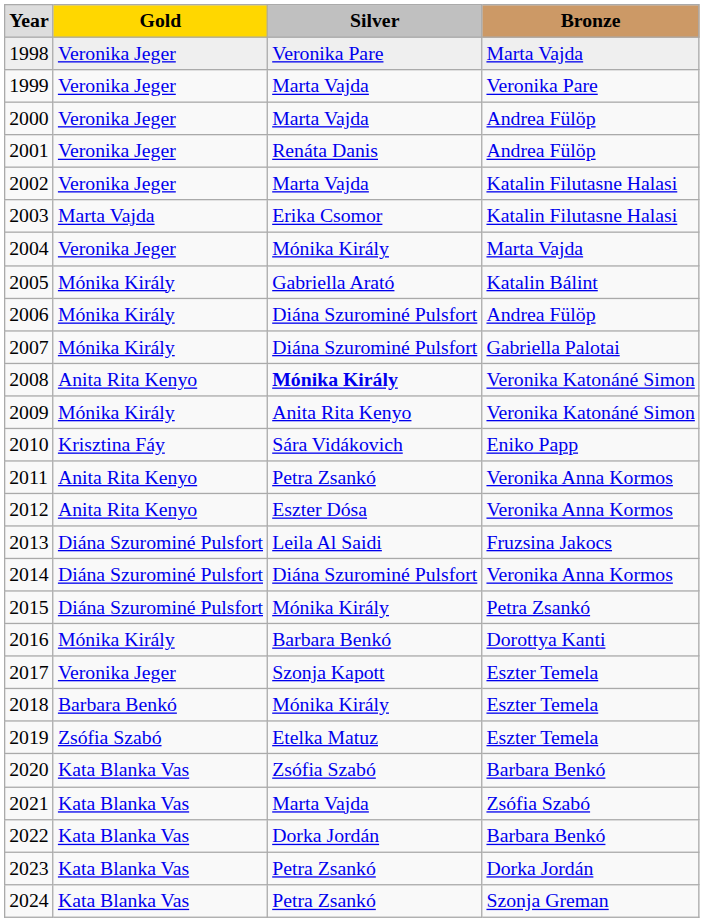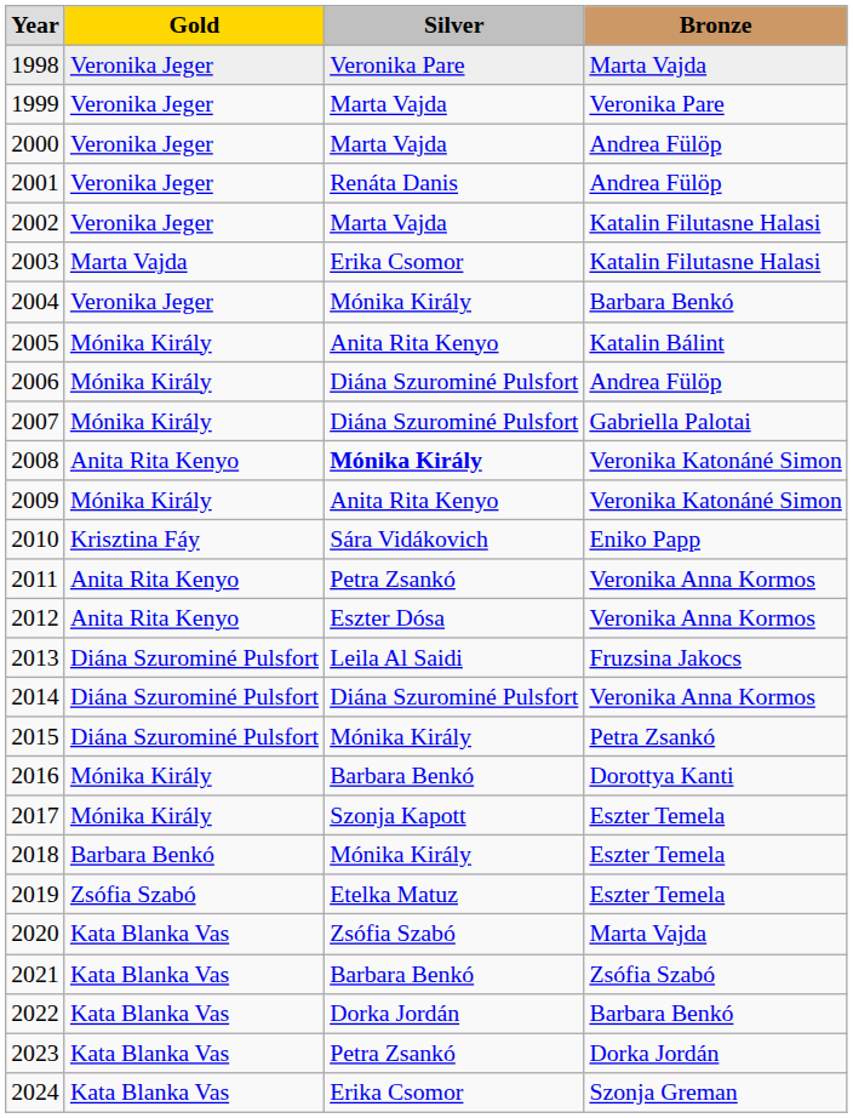 <table class="wikitable sortable" style="font-size:95%">
 <tr style="text-align:center; background:#e4e4e4; font-weight:bold;">
 <td style="background:#ddd; ">Year</td>
 <td style="background:gold; ">Gold</td>
 <td style="background:silver; ">Silver</td>
 <td style="background:#c96; ">Bronze</td>
 </tr>
 <tr style="background:#efefef;">
 <td>1998</td>
 <td><a href='#'>Veronika Jeger</a></td>
 <td><a href='#'>Veronika Pare</a></td>
 <td><a href='#'>Marta Vajda</a></td>
 </tr>
 <tr>
 <td>1999</td>
 <td><a href='#'>Veronika Jeger</a></td>
 <td><a href='#'>Marta Vajda</a></td>
 <td><a href='#'>Veronika Pare</a></td>
 </tr>
 <tr>
 <td>2000</td>
 <td><a href='#'>Veronika Jeger</a></td>
 <td><a href='#'>Marta Vajda</a></td>
 <td><a href='#'>Andrea Fülöp</a></td>
 </tr>
 <tr>
 <td>2001</td>
 <td><a href='#'>Veronika Jeger</a></td>
 <td><a href='#'>Renáta Danis</a></td>
 <td><a href='#'>Andrea Fülöp</a></td>
 </tr>
 <tr>
 <td>2002</td>
 <td><a href='#'>Veronika Jeger</a></td>
 <td><a href='#'>Marta Vajda</a></td>
 <td><a href='#'>Katalin Filutasne Halasi</a></td>
 </tr>
 <tr>
 <td>2003</td>
 <td><a href='#'>Marta Vajda</a></td>
 <td><a href='#'>Erika Csomor</a></td>
 <td><a href='#'>Katalin Filutasne Halasi</a></td>
 </tr>
 <tr>
 <td>2004</td>
 <td><a href='#'>Veronika Jeger</a></td>
 <td><a href='#'>Mónika Király</a></td>
-<td><a href='#'>Marta Vajda</a></td>
+<td><a href='#'>Barbara Benkó</a></td>
 </tr>
 <tr>
 <td>2005</td>
 <td><a href='#'>Mónika Király</a></td>
-<td><a href='#'>Gabriella Arató</a></td>
+<td><a href='#'>Anita Rita Kenyo</a></td>
 <td><a href='#'>Katalin Bálint</a></td>
 </tr>
 <tr>
 <td>2006</td>
 <td><a href='#'>Mónika Király</a></td>
 <td><a href='#'>Diána Szurominé Pulsfort</a></td>
 <td><a href='#'>Andrea Fülöp</a></td>
 </tr>
 <tr>
 <td>2007</td>
 <td><a href='#'>Mónika Király</a></td>
 <td><a href='#'>Diána Szurominé Pulsfort</a></td>
 <td><a href='#'>Gabriella Palotai</a></td>
 </tr>
 <tr>
 <td>2008</td>
 <td><a href='#'>Anita Rita Kenyo</a></td>
 <td><strong><a href='#'>Mónika Király</a></strong></td>
 <td><a href='#'>Veronika Katonáné Simon</a></td>
 </tr>
 <tr>
 <td>2009</td>
 <td><a href='#'>Mónika Király</a></td>
 <td><a href='#'>Anita Rita Kenyo</a></td>
 <td><a href='#'>Veronika Katonáné Simon</a></td>
 </tr>
 <tr>
 <td>2010</td>
 <td><a href='#'>Krisztina Fáy</a></td>
 <td><a href='#'>Sára Vidákovich</a></td>
 <td><a href='#'>Eniko Papp</a></td>
 </tr>
 <tr>
 <td>2011</td>
 <td><a href='#'>Anita Rita Kenyo</a></td>
 <td><a href='#'>Petra Zsankó</a></td>
 <td><a href='#'>Veronika Anna Kormos</a></td>
 </tr>
 <tr>
 <td>2012</td>
 <td><a href='#'>Anita Rita Kenyo</a></td>
 <td><a href='#'>Eszter Dósa</a></td>
 <td><a href='#'>Veronika Anna Kormos</a></td>
 </tr>
 <tr>
 <td>2013</td>
 <td><a href='#'>Diána Szurominé Pulsfort</a></td>
 <td><a href='#'>Leila Al Saidi</a></td>
 <td><a href='#'>Fruzsina Jakocs</a></td>
 </tr>
 <tr>
 <td>2014</td>
 <td><a href='#'>Diána Szurominé Pulsfort</a></td>
 <td><a href='#'>Diána Szurominé Pulsfort</a></td>
 <td><a href='#'>Veronika Anna Kormos</a></td>
 </tr>
 <tr>
 <td>2015</td>
 <td><a href='#'>Diána Szurominé Pulsfort</a></td>
 <td><a href='#'>Mónika Király</a></td>
 <td><a href='#'>Petra Zsankó</a></td>
 </tr>
 <tr>
 <td>2016</td>
 <td><a href='#'>Mónika Király</a></td>
 <td><a href='#'>Barbara Benkó</a></td>
 <td><a href='#'>Dorottya Kanti</a></td>
 </tr>
 <tr>
 <td>2017</td>
-<td><a href='#'>Veronika Jeger</a></td>
+<td><a href='#'>Mónika Király</a></td>
 <td><a href='#'>Szonja Kapott</a></td>
 <td><a href='#'>Eszter Temela</a></td>
 </tr>
 <tr>
 <td>2018</td>
 <td><a href='#'>Barbara Benkó</a></td>
 <td><a href='#'>Mónika Király</a></td>
 <td><a href='#'>Eszter Temela</a></td>
 </tr>
 <tr>
 <td>2019</td>
 <td><a href='#'>Zsófia Szabó</a></td>
 <td><a href='#'>Etelka Matuz</a></td>
 <td><a href='#'>Eszter Temela</a></td>
 </tr>
 <tr>
 <td>2020</td>
 <td><a href='#'>Kata Blanka Vas</a></td>
 <td><a href='#'>Zsófia Szabó</a></td>
-<td><a href='#'>Barbara Benkó</a></td>
+<td><a href='#'>Marta Vajda</a></td>
 </tr>
 <tr>
 <td>2021</td>
 <td><a href='#'>Kata Blanka Vas</a></td>
-<td><a href='#'>Marta Vajda</a></td>
+<td><a href='#'>Barbara Benkó</a></td>
 <td><a href='#'>Zsófia Szabó</a></td>
 </tr>
 <tr>
 <td>2022</td>
 <td><a href='#'>Kata Blanka Vas</a></td>
 <td><a href='#'>Dorka Jordán</a></td>
 <td><a href='#'>Barbara Benkó</a></td>
 </tr>
 <tr>
 <td>2023</td>
 <td><a href='#'>Kata Blanka Vas</a></td>
 <td><a href='#'>Petra Zsankó</a></td>
 <td><a href='#'>Dorka Jordán</a></td>
 </tr>
 <tr>
 <td>2024</td>
 <td><a href='#'>Kata Blanka Vas</a></td>
-<td><a href='#'>Petra Zsankó</a></td>
+<td><a href='#'>Erika Csomor</a></td>
 <td><a href='#'>Szonja Greman</a></td>
 </tr>
 </table>
